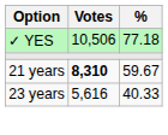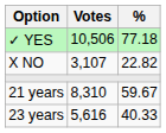 <table class="wikitable">
 <tr>
 <th>Option</th>
 <th>Votes</th>
 <th>%</th>
 </tr>
 <tr>
 <td style=background:#bbf8be>✓ YES</td>
 <td style=background:#bbf8be>10,506</td>
 <td style=background:#bbf8be>77.18</td>
 </tr>
 <tr>
+<td>X NO</td>
+<td>3,107</td>
+<td>22.82</td>
+</tr>
+<tr>
 <td colspan="3" bgcolor="#E9E9E9"></td>
 </tr>
 <tr>
 <td>21 years</td>
-<td><strong>8,310</strong></td>
+<td>8,310</td>
 <td>59.67</td>
 </tr>
 <tr>
 <td>23 years</td>
 <td>5,616</td>
 <td>40.33</td>
 </tr>
 </table>
